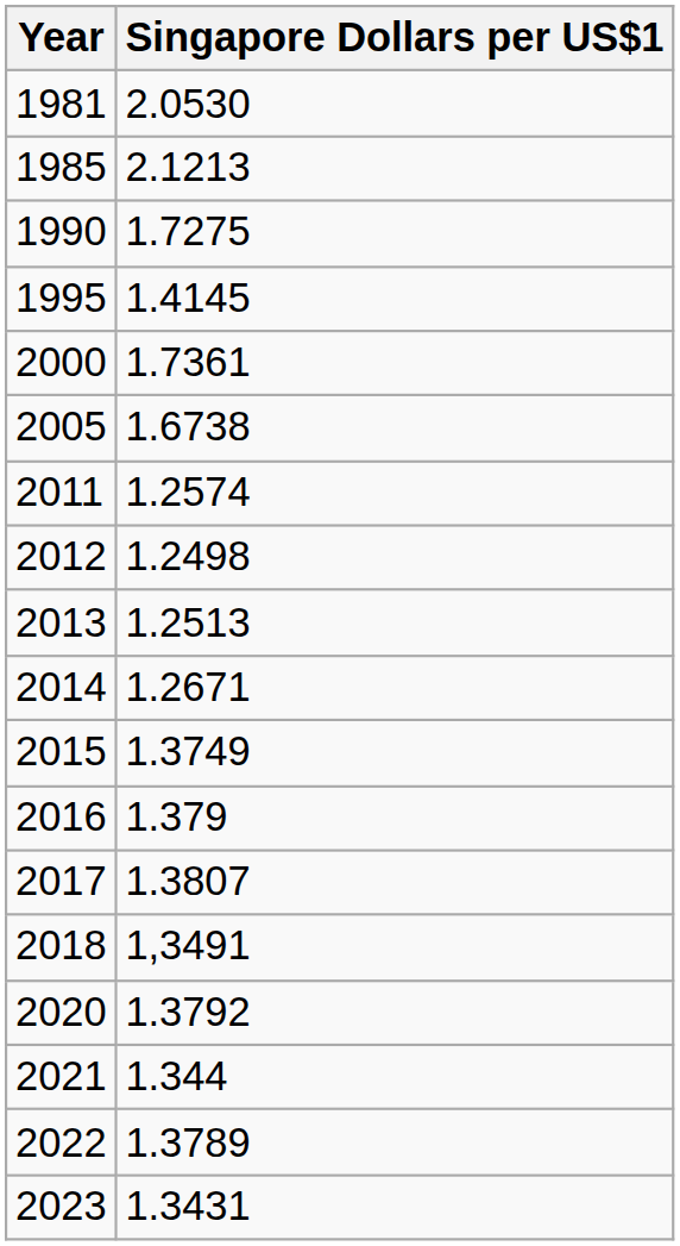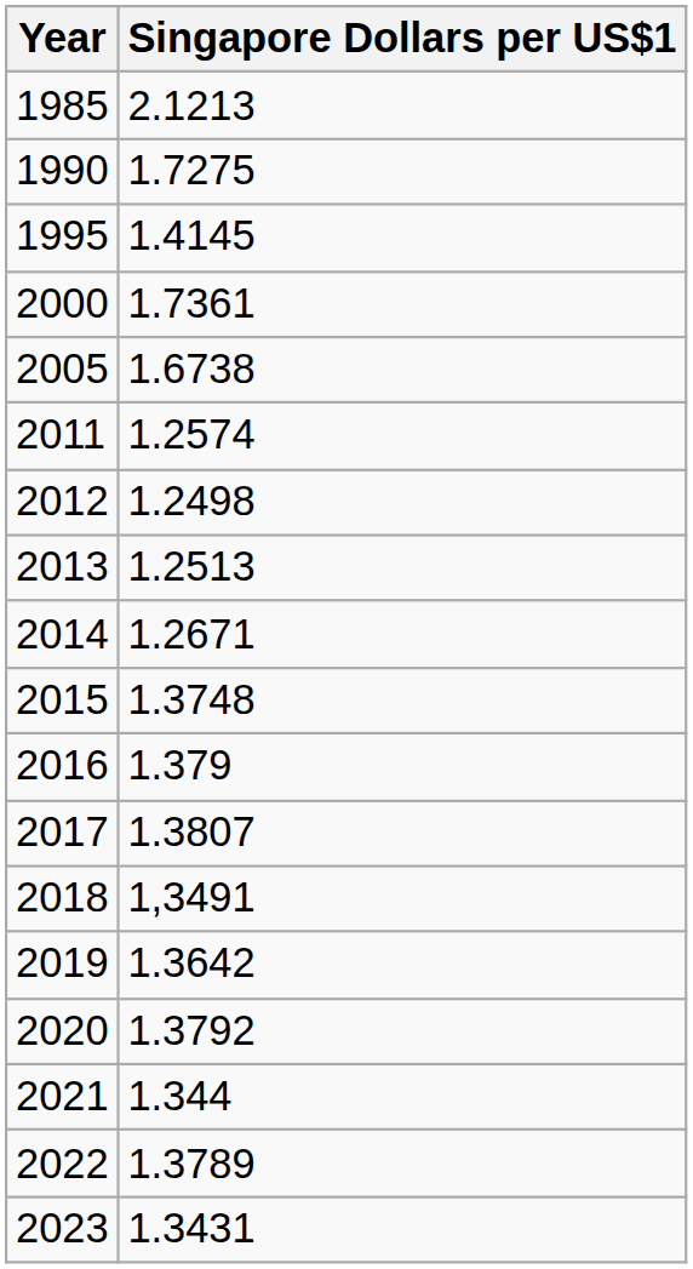 <table class="wikitable">
 <tr>
 <th>Year</th>
 <th>Singapore Dollars per US$1</th>
-</tr>
-<tr>
-<td>1981</td>
-<td>2.0530</td>
 </tr>
 <tr>
 <td>1985</td>
 <td>2.1213</td>
 </tr>
 <tr>
 <td>1990</td>
 <td>1.7275</td>
 </tr>
 <tr>
 <td>1995</td>
 <td>1.4145</td>
 </tr>
 <tr>
 <td>2000</td>
 <td>1.7361</td>
 </tr>
 <tr>
 <td>2005</td>
 <td>1.6738</td>
 </tr>
 <tr>
 <td>2011</td>
 <td>1.2574</td>
 </tr>
 <tr>
 <td>2012</td>
 <td>1.2498</td>
 </tr>
 <tr>
 <td>2013</td>
 <td>1.2513</td>
 </tr>
 <tr>
 <td>2014</td>
 <td>1.2671</td>
 </tr>
 <tr>
 <td>2015</td>
-<td>1.3749</td>
+<td>1.3748</td>
 </tr>
 <tr>
 <td>2016</td>
 <td>1.379</td>
 </tr>
 <tr>
 <td>2017</td>
 <td>1.3807</td>
 </tr>
 <tr>
 <td>2018</td>
 <td>1,3491</td>
+</tr>
+<tr>
+<td>2019</td>
+<td>1.3642</td>
 </tr>
 <tr>
 <td>2020</td>
 <td>1.3792</td>
 </tr>
 <tr>
 <td>2021</td>
 <td>1.344</td>
 </tr>
 <tr>
 <td>2022</td>
 <td>1.3789</td>
 </tr>
 <tr>
 <td>2023</td>
 <td>1.3431</td>
 </tr>
 </table>
